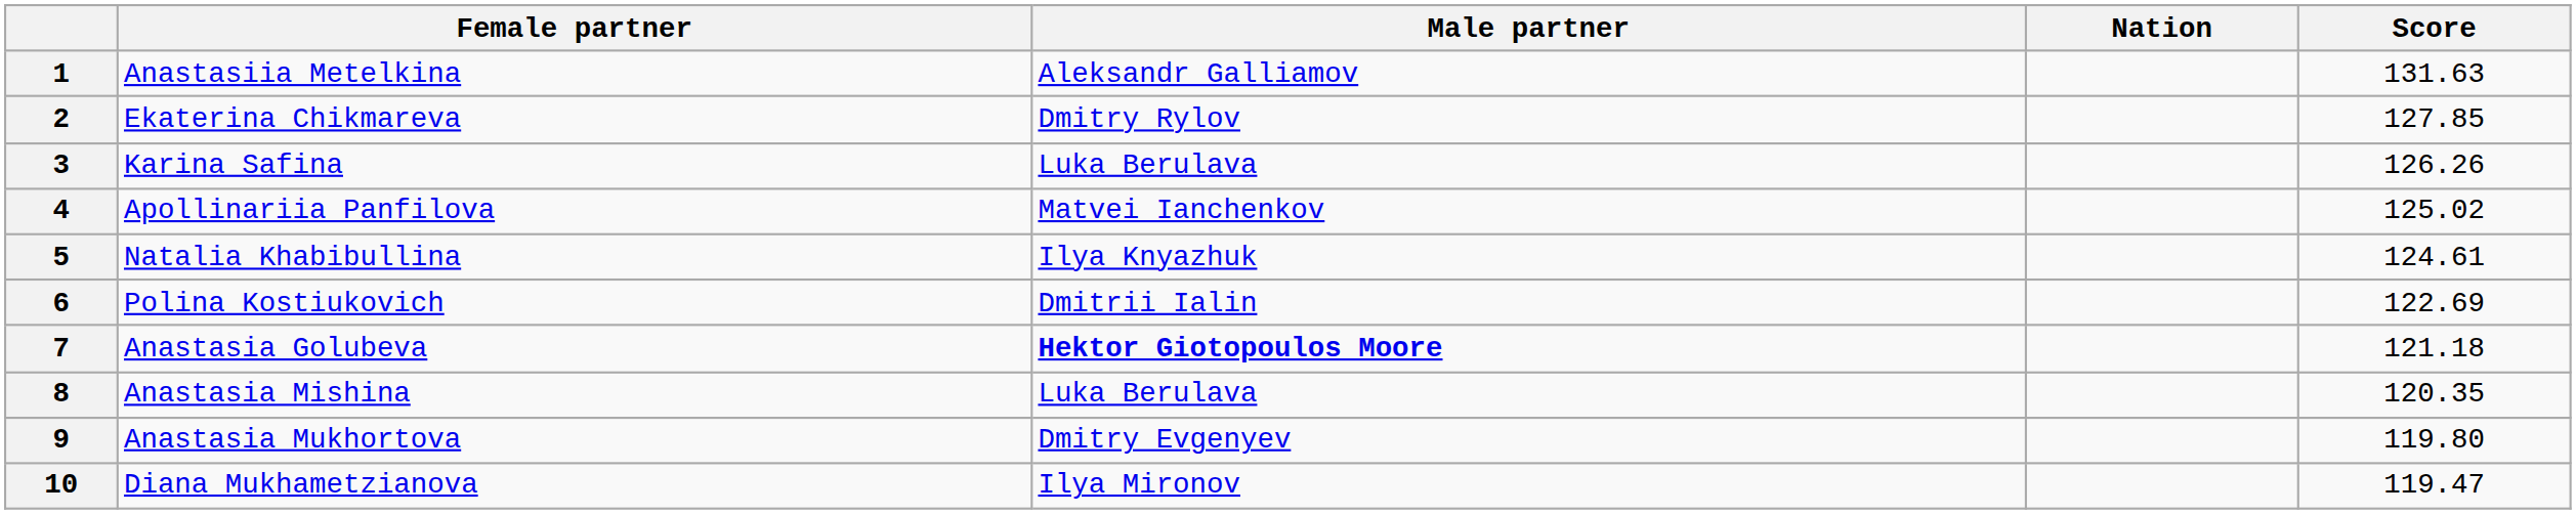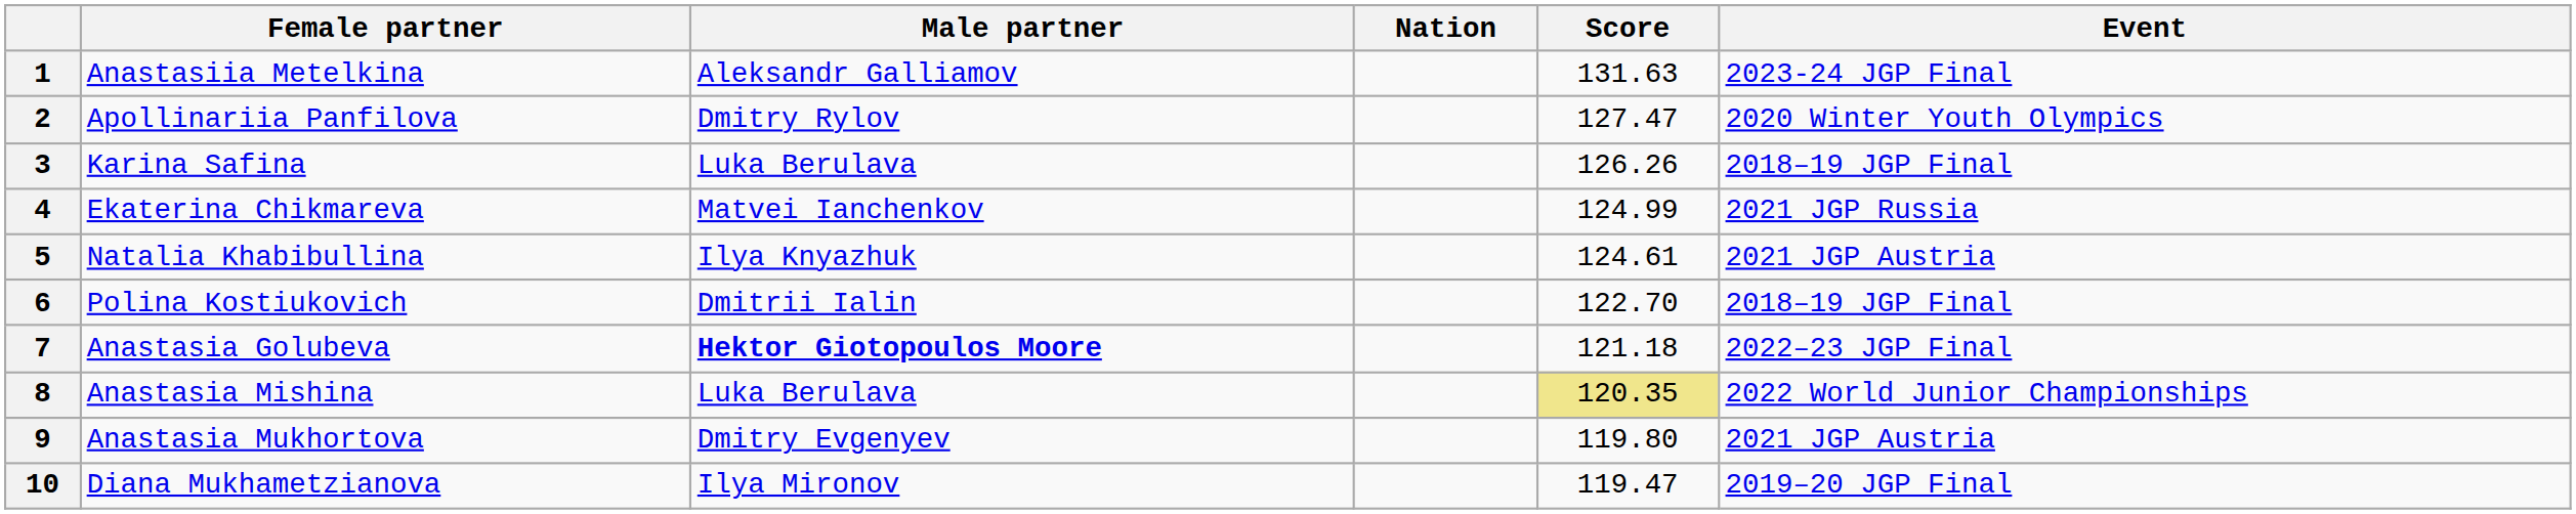 <table class="wikitable sortable" style="text-align:left; width:75%">
 <tr>
 <th scope="col"></th>
 <th scope="col">Female partner</th>
 <th scope="col">Male partner</th>
 <th scope="col">Nation</th>
 <th scope="col">Score</th>
+<th scope="col">Event</th>
 </tr>
 <tr>
 <th scope="row">1</th>
 <td><a href='#'>Anastasiia Metelkina</a></td>
 <td><a href='#'>Aleksandr Galliamov</a></td>
 <td></td>
 <td style="text-align:center;">131.63</td>
+<td><a href='#'>2023-24 JGP Final</a></td>
 </tr>
 <tr>
 <th scope="row">2</th>
-<td><a href='#'>Ekaterina Chikmareva</a></td>
+<td><a href='#'>Apollinariia Panfilova</a></td>
 <td><a href='#'>Dmitry Rylov</a></td>
 <td></td>
-<td style="text-align:center;">127.85</td>
+<td style="text-align:center;">127.47</td>
+<td><a href='#'>2020 Winter Youth Olympics</a></td>
 </tr>
 <tr>
 <th scope="row">3</th>
 <td><a href='#'>Karina Safina</a></td>
 <td><a href='#'>Luka Berulava</a></td>
 <td></td>
 <td style="text-align:center;">126.26</td>
+<td><a href='#'>2018–19 JGP Final</a></td>
 </tr>
 <tr>
 <th scope="row">4</th>
-<td><a href='#'>Apollinariia Panfilova</a></td>
+<td><a href='#'>Ekaterina Chikmareva</a></td>
 <td><a href='#'>Matvei Ianchenkov</a></td>
 <td></td>
-<td style="text-align:center;">125.02</td>
+<td style="text-align:center;">124.99</td>
+<td><a href='#'>2021 JGP Russia</a></td>
 </tr>
 <tr>
 <th scope="row">5</th>
 <td><a href='#'>Natalia Khabibullina</a></td>
 <td><a href='#'>Ilya Knyazhuk</a></td>
 <td></td>
 <td style="text-align:center;">124.61</td>
+<td><a href='#'>2021 JGP Austria</a></td>
 </tr>
 <tr>
 <th scope="row">6</th>
 <td><a href='#'>Polina Kostiukovich</a></td>
 <td><a href='#'>Dmitrii Ialin</a></td>
 <td></td>
-<td style="text-align:center;">122.69</td>
+<td style="text-align:center;">122.70</td>
+<td><a href='#'>2018–19 JGP Final</a></td>
 </tr>
 <tr>
 <th scope="row">7</th>
 <td><a href='#'>Anastasia Golubeva</a></td>
 <td><strong><a href='#'>Hektor Giotopoulos Moore</a></strong></td>
 <td></td>
 <td style="text-align:center;">121.18</td>
+<td><a href='#'>2022–23 JGP Final</a></td>
 </tr>
 <tr>
 <th scope="row">8</th>
 <td><a href='#'>Anastasia Mishina</a></td>
 <td><a href='#'>Luka Berulava</a></td>
 <td></td>
-<td style="text-align:center;">120.35</td>
+<td style="background: khaki; text-align:center;">120.35</td>
+<td><a href='#'>2022 World Junior Championships</a></td>
 </tr>
 <tr>
 <th scope="row">9</th>
 <td><a href='#'>Anastasia Mukhortova</a></td>
 <td><a href='#'>Dmitry Evgenyev</a></td>
 <td></td>
 <td style="text-align:center;">119.80</td>
+<td><a href='#'>2021 JGP Austria</a></td>
 </tr>
 <tr>
 <th scope="row">10</th>
 <td><a href='#'>Diana Mukhametzianova</a></td>
 <td><a href='#'>Ilya Mironov</a></td>
 <td></td>
 <td style="text-align:center;">119.47</td>
+<td><a href='#'>2019–20 JGP Final</a></td>
 </tr>
 </table>
